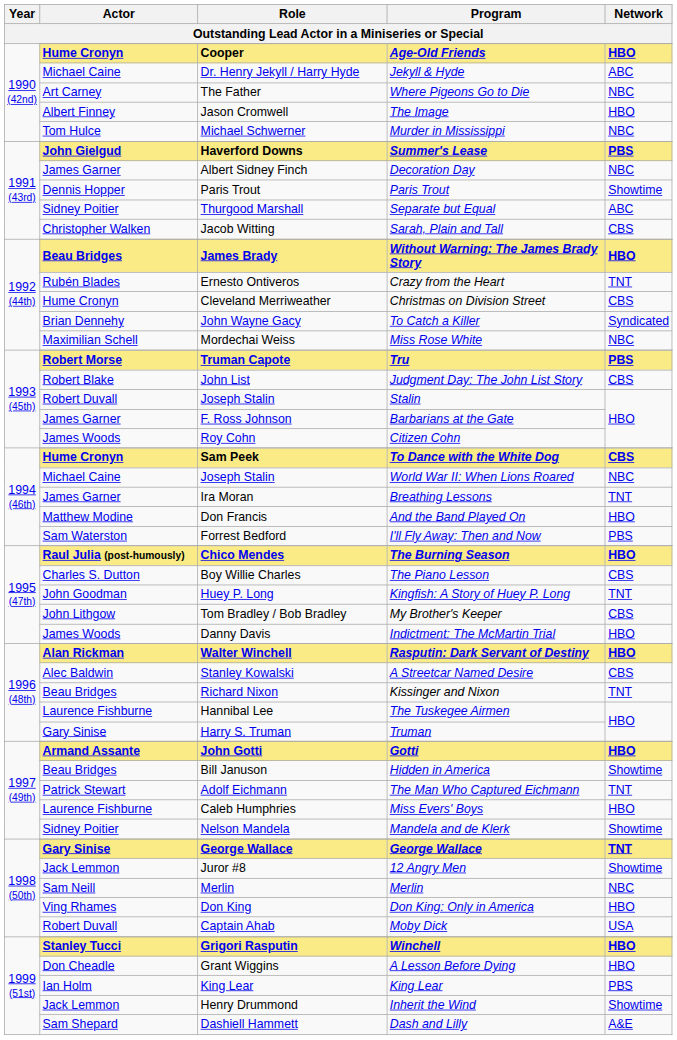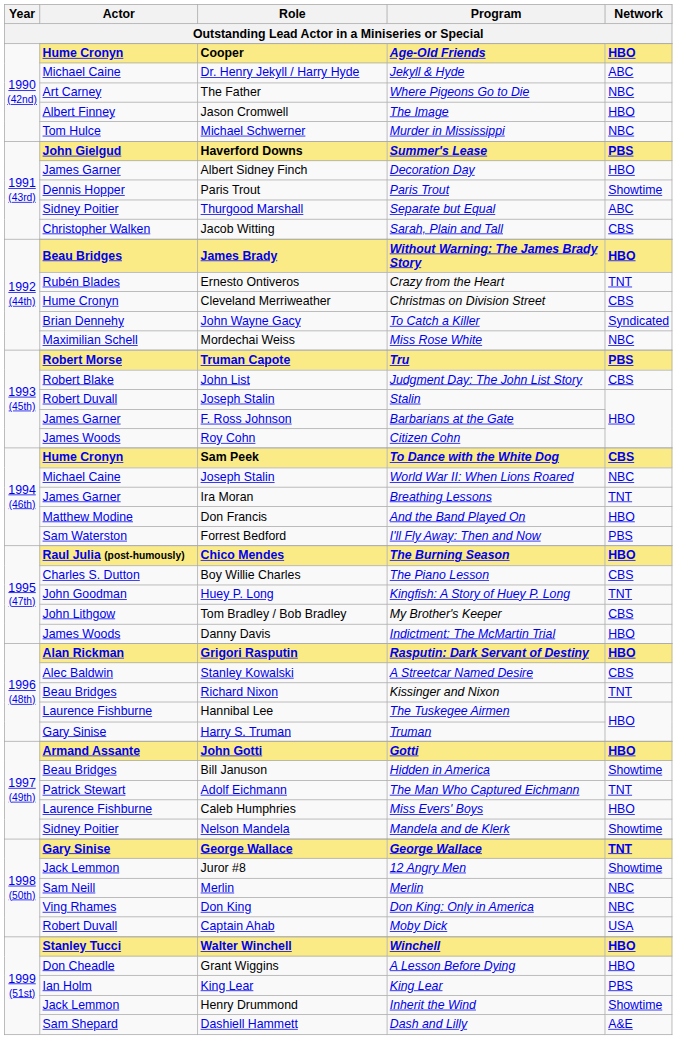 <table class="wikitable" style="width:100; text-align: left;">
 <tr style="background:#bebebe;">
 <th style="width:5%;">Year</th>
 <th style="width:25%;">Actor</th>
 <th style="width:30%;">Role</th>
 <th style="width:35%;">Program</th>
 <th style="width:5%;">Network</th>
 </tr>
 <tr>
 <th colspan=5>Outstanding Lead Actor in a Miniseries or Special</th>
 </tr>
 <tr>
 <td rowspan=6 style="text-align:center"><a href='#'>1990</a><br><small><a href='#'>(42nd)</a></small></td>
 </tr>
 <tr style="background:#FAEB86">
 <td><strong><a href='#'>Hume Cronyn</a></strong></td>
 <td><strong>Cooper</strong></td>
 <td><strong><em><a href='#'>Age-Old Friends</a></em></strong></td>
 <td><strong><a href='#'>HBO</a></strong></td>
 </tr>
 <tr>
 <td><a href='#'>Michael Caine</a></td>
 <td><a href='#'>Dr. Henry Jekyll / Harry Hyde</a></td>
 <td><em><a href='#'>Jekyll & Hyde</a></em></td>
 <td><a href='#'>ABC</a></td>
 </tr>
 <tr>
 <td><a href='#'>Art Carney</a></td>
 <td>The Father</td>
 <td><em><a href='#'>Where Pigeons Go to Die</a></em></td>
 <td><a href='#'>NBC</a></td>
 </tr>
 <tr>
 <td><a href='#'>Albert Finney</a></td>
 <td>Jason Cromwell</td>
 <td><em><a href='#'>The Image</a></em></td>
 <td><a href='#'>HBO</a></td>
 </tr>
 <tr>
 <td><a href='#'>Tom Hulce</a></td>
 <td><a href='#'>Michael Schwerner</a></td>
 <td><em><a href='#'>Murder in Mississippi</a></em></td>
 <td><a href='#'>NBC</a></td>
 </tr>
 <tr>
 <td rowspan=6 style="text-align:center"><a href='#'>1991</a><br><small><a href='#'>(43rd)</a></small></td>
 </tr>
 <tr style="background:#FAEB86">
 <td><strong><a href='#'>John Gielgud</a></strong></td>
 <td><strong>Haverford Downs</strong></td>
 <td><strong><em><a href='#'>Summer's Lease</a></em></strong></td>
 <td><strong><a href='#'>PBS</a></strong></td>
 </tr>
 <tr>
 <td><a href='#'>James Garner</a></td>
 <td>Albert Sidney Finch</td>
 <td><em><a href='#'>Decoration Day</a></em></td>
-<td><a href='#'>NBC</a></td>
+<td><a href='#'>HBO</a></td>
 </tr>
 <tr>
 <td><a href='#'>Dennis Hopper</a></td>
 <td>Paris Trout</td>
 <td><em><a href='#'>Paris Trout</a></em></td>
 <td><a href='#'>Showtime</a></td>
 </tr>
 <tr>
 <td><a href='#'>Sidney Poitier</a></td>
 <td><a href='#'>Thurgood Marshall</a></td>
 <td><em><a href='#'>Separate but Equal</a></em></td>
 <td><a href='#'>ABC</a></td>
 </tr>
 <tr>
 <td><a href='#'>Christopher Walken</a></td>
 <td>Jacob Witting</td>
 <td><em><a href='#'>Sarah, Plain and Tall</a></em></td>
 <td><a href='#'>CBS</a></td>
 </tr>
 <tr>
 <td rowspan=6 style="text-align:center"><a href='#'>1992</a><br><small><a href='#'>(44th)</a></small><br></td>
 </tr>
 <tr style="background:#FAEB86">
 <td><strong><a href='#'>Beau Bridges</a></strong></td>
 <td><strong><a href='#'>James Brady</a></strong></td>
 <td><strong><em><a href='#'>Without Warning: The James Brady Story</a></em></strong></td>
 <td><strong><a href='#'>HBO</a></strong></td>
 </tr>
 <tr>
 <td><a href='#'>Rubén Blades</a></td>
 <td>Ernesto Ontiveros</td>
 <td><em>Crazy from the Heart</em></td>
 <td><a href='#'>TNT</a></td>
 </tr>
 <tr>
 <td><a href='#'>Hume Cronyn</a></td>
 <td>Cleveland Merriweather</td>
 <td><em>Christmas on Division Street</em></td>
 <td><a href='#'>CBS</a></td>
 </tr>
 <tr>
 <td><a href='#'>Brian Dennehy</a></td>
 <td><a href='#'>John Wayne Gacy</a></td>
 <td><em><a href='#'>To Catch a Killer</a></em></td>
 <td><a href='#'>Syndicated</a></td>
 </tr>
 <tr>
 <td><a href='#'>Maximilian Schell</a></td>
 <td>Mordechai Weiss</td>
 <td><em><a href='#'>Miss Rose White</a></em></td>
 <td><a href='#'>NBC</a></td>
 </tr>
 <tr>
 <td rowspan=6 style="text-align:center"><a href='#'>1993</a><br><small><a href='#'>(45th)</a></small></td>
 </tr>
 <tr style="background:#FAEB86">
 <td><strong><a href='#'>Robert Morse</a></strong></td>
 <td><strong><a href='#'>Truman Capote</a></strong></td>
 <td><strong><em><a href='#'>Tru</a></em></strong></td>
 <td><strong><a href='#'>PBS</a></strong></td>
 </tr>
 <tr>
 <td><a href='#'>Robert Blake</a></td>
 <td><a href='#'>John List</a></td>
 <td><em><a href='#'>Judgment Day: The John List Story</a></em></td>
 <td><a href='#'>CBS</a></td>
 </tr>
 <tr>
 <td><a href='#'>Robert Duvall</a></td>
 <td><a href='#'>Joseph Stalin</a></td>
 <td><em><a href='#'>Stalin</a></em></td>
 <td rowspan=3><a href='#'>HBO</a></td>
 </tr>
 <tr>
 <td><a href='#'>James Garner</a></td>
 <td><a href='#'>F. Ross Johnson</a></td>
 <td><em><a href='#'>Barbarians at the Gate</a></em></td>
 </tr>
 <tr>
 <td><a href='#'>James Woods</a></td>
 <td><a href='#'>Roy Cohn</a></td>
 <td><em><a href='#'>Citizen Cohn</a></em></td>
 </tr>
 <tr>
 <td rowspan=6 style="text-align:center"><a href='#'>1994</a><br><small><a href='#'>(46th)</a></small></td>
 </tr>
 <tr style="background:#FAEB86">
 <td><strong><a href='#'>Hume Cronyn</a></strong></td>
 <td><strong>Sam Peek</strong></td>
 <td><strong><em><a href='#'>To Dance with the White Dog</a></em></strong></td>
 <td><strong><a href='#'>CBS</a></strong></td>
 </tr>
 <tr>
 <td><a href='#'>Michael Caine</a></td>
 <td><a href='#'>Joseph Stalin</a></td>
 <td><em><a href='#'>World War II: When Lions Roared</a></em></td>
 <td><a href='#'>NBC</a></td>
 </tr>
 <tr>
 <td><a href='#'>James Garner</a></td>
 <td>Ira Moran</td>
 <td><em><a href='#'>Breathing Lessons</a></em></td>
 <td><a href='#'>TNT</a></td>
 </tr>
 <tr>
 <td><a href='#'>Matthew Modine</a></td>
 <td>Don Francis</td>
 <td><em><a href='#'>And the Band Played On</a></em></td>
 <td><a href='#'>HBO</a></td>
 </tr>
 <tr>
 <td><a href='#'>Sam Waterston</a></td>
 <td>Forrest Bedford</td>
 <td><em><a href='#'>I'll Fly Away: Then and Now</a></em></td>
 <td><a href='#'>PBS</a></td>
 </tr>
 <tr>
 <td rowspan=6 style="text-align:center"><a href='#'>1995</a><br><small><a href='#'>(47th)</a></small></td>
 </tr>
 <tr style="background:#FAEB86">
 <td><strong><a href='#'>Raul Julia</a> <small>(post-humously)</small></strong></td>
 <td><strong><a href='#'>Chico Mendes</a></strong></td>
 <td><strong><em><a href='#'>The Burning Season</a></em></strong></td>
 <td><strong><a href='#'>HBO</a></strong></td>
 </tr>
 <tr>
 <td><a href='#'>Charles S. Dutton</a></td>
 <td>Boy Willie Charles</td>
 <td><em><a href='#'>The Piano Lesson</a></em></td>
 <td><a href='#'>CBS</a></td>
 </tr>
 <tr>
 <td><a href='#'>John Goodman</a></td>
 <td><a href='#'>Huey P. Long</a></td>
 <td><em><a href='#'>Kingfish: A Story of Huey P. Long</a></em></td>
 <td><a href='#'>TNT</a></td>
 </tr>
 <tr>
 <td><a href='#'>John Lithgow</a></td>
 <td>Tom Bradley / Bob Bradley</td>
 <td><em>My Brother's Keeper</em></td>
 <td><a href='#'>CBS</a></td>
 </tr>
 <tr>
 <td><a href='#'>James Woods</a></td>
 <td>Danny Davis</td>
 <td><em><a href='#'>Indictment: The McMartin Trial</a></em></td>
 <td><a href='#'>HBO</a></td>
 </tr>
 <tr>
 <td rowspan=6 style="text-align:center"><a href='#'>1996</a><br><small><a href='#'>(48th)</a></small></td>
 </tr>
 <tr style="background:#FAEB86">
 <td><strong><a href='#'>Alan Rickman</a></strong></td>
-<td><strong><a href='#'>Walter Winchell</a></strong></td>
+<td><strong><a href='#'>Grigori Rasputin</a></strong></td>
 <td><strong><em><a href='#'>Rasputin: Dark Servant of Destiny</a></em></strong></td>
 <td><strong><a href='#'>HBO</a></strong></td>
 </tr>
 <tr>
 <td><a href='#'>Alec Baldwin</a></td>
 <td><a href='#'>Stanley Kowalski</a></td>
 <td><em><a href='#'>A Streetcar Named Desire</a></em></td>
 <td><a href='#'>CBS</a></td>
 </tr>
 <tr>
 <td><a href='#'>Beau Bridges</a></td>
 <td><a href='#'>Richard Nixon</a></td>
 <td><em>Kissinger and Nixon</em></td>
 <td><a href='#'>TNT</a></td>
 </tr>
 <tr>
 <td><a href='#'>Laurence Fishburne</a></td>
 <td>Hannibal Lee</td>
 <td><em><a href='#'>The Tuskegee Airmen</a></em></td>
 <td rowspan=2><a href='#'>HBO</a></td>
 </tr>
 <tr>
 <td><a href='#'>Gary Sinise</a></td>
 <td><a href='#'>Harry S. Truman</a></td>
 <td><em><a href='#'>Truman</a></em></td>
 </tr>
 <tr>
 <td rowspan=6 style="text-align:center"><a href='#'>1997</a><br><small><a href='#'>(49th)</a></small></td>
 </tr>
 <tr style="background:#FAEB86">
 <td><strong><a href='#'>Armand Assante</a></strong></td>
 <td><strong><a href='#'>John Gotti</a></strong></td>
 <td><strong><em><a href='#'>Gotti</a></em></strong></td>
 <td><strong><a href='#'>HBO</a></strong></td>
 </tr>
 <tr>
 <td><a href='#'>Beau Bridges</a></td>
 <td>Bill Januson</td>
 <td><em><a href='#'>Hidden in America</a></em></td>
 <td><a href='#'>Showtime</a></td>
 </tr>
 <tr>
 <td><a href='#'>Patrick Stewart</a></td>
 <td><a href='#'>Adolf Eichmann</a></td>
 <td><em><a href='#'>The Man Who Captured Eichmann</a></em></td>
 <td><a href='#'>TNT</a></td>
 </tr>
 <tr>
 <td><a href='#'>Laurence Fishburne</a></td>
 <td>Caleb Humphries</td>
 <td><em><a href='#'>Miss Evers' Boys</a></em></td>
 <td><a href='#'>HBO</a></td>
 </tr>
 <tr>
 <td><a href='#'>Sidney Poitier</a></td>
 <td><a href='#'>Nelson Mandela</a></td>
 <td><em><a href='#'>Mandela and de Klerk</a></em></td>
 <td><a href='#'>Showtime</a></td>
 </tr>
 <tr>
 <td rowspan=6 style="text-align:center"><a href='#'>1998</a><br><small><a href='#'>(50th)</a></small><br></td>
 </tr>
 <tr style="background:#FAEB86">
 <td><strong><a href='#'>Gary Sinise</a></strong></td>
 <td><strong><a href='#'>George Wallace</a></strong></td>
 <td><strong><em><a href='#'>George Wallace</a></em></strong></td>
 <td><strong><a href='#'>TNT</a></strong></td>
 </tr>
 <tr>
 <td><a href='#'>Jack Lemmon</a></td>
 <td>Juror #8</td>
 <td><em><a href='#'>12 Angry Men</a></em></td>
 <td><a href='#'>Showtime</a></td>
 </tr>
 <tr>
 <td><a href='#'>Sam Neill</a></td>
 <td><a href='#'>Merlin</a></td>
 <td><em><a href='#'>Merlin</a></em></td>
 <td><a href='#'>NBC</a></td>
 </tr>
 <tr>
 <td><a href='#'>Ving Rhames</a></td>
 <td><a href='#'>Don King</a></td>
 <td><em><a href='#'>Don King: Only in America</a></em></td>
-<td><a href='#'>HBO</a></td>
+<td><a href='#'>NBC</a></td>
 </tr>
 <tr>
 <td><a href='#'>Robert Duvall</a></td>
 <td><a href='#'>Captain Ahab</a></td>
 <td><em><a href='#'>Moby Dick</a></em></td>
 <td><a href='#'>USA</a></td>
 </tr>
 <tr>
 <td rowspan=6 style="text-align:center"><a href='#'>1999</a><br><small><a href='#'>(51st)</a></small></td>
 </tr>
 <tr style="background:#FAEB86">
 <td><strong><a href='#'>Stanley Tucci</a></strong></td>
-<td><strong><a href='#'>Grigori Rasputin</a></strong></td>
+<td><strong><a href='#'>Walter Winchell</a></strong></td>
 <td><strong><em><a href='#'>Winchell</a></em></strong></td>
 <td><strong><a href='#'>HBO</a></strong></td>
 </tr>
 <tr>
 <td><a href='#'>Don Cheadle</a></td>
 <td>Grant Wiggins</td>
 <td><em><a href='#'>A Lesson Before Dying</a></em></td>
 <td><a href='#'>HBO</a></td>
 </tr>
 <tr>
 <td><a href='#'>Ian Holm</a></td>
 <td><a href='#'>King Lear</a></td>
 <td><em><a href='#'>King Lear</a></em></td>
 <td><a href='#'>PBS</a></td>
 </tr>
 <tr>
 <td><a href='#'>Jack Lemmon</a></td>
 <td>Henry Drummond</td>
 <td><em><a href='#'>Inherit the Wind</a></em></td>
 <td><a href='#'>Showtime</a></td>
 </tr>
 <tr>
 <td><a href='#'>Sam Shepard</a></td>
 <td><a href='#'>Dashiell Hammett</a></td>
 <td><em><a href='#'>Dash and Lilly</a></em></td>
 <td><a href='#'>A&E</a></td>
 </tr>
 </table>
